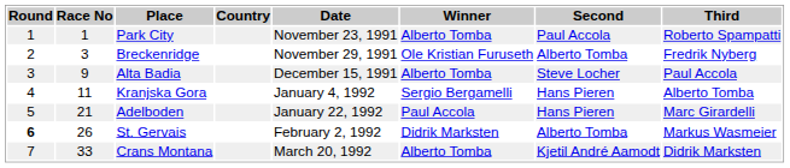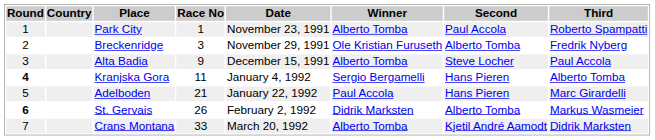 <table border="0" style="border: 1px solid #999; background-color:#FFFFFF; text-align:center">
 <tr align="center" bgcolor="#CCCCCC">
 <th>Round</th>
+<th>Country</th>
+<th>Place</th>
 <th>Race No</th>
-<th>Place</th>
-<th>Country</th>
 <th>Date</th>
 <th>Winner</th>
 <th>Second</th>
 <th>Third</th>
 </tr>
 <tr bgcolor="#EFEFEF">
 <td>1</td>
+<td align="left"></td>
+<td align="left"><a href='#'>Park City</a></td>
 <td>1</td>
-<td align="left"><a href='#'>Park City</a></td>
-<td align="left"></td>
 <td align="left">November 23, 1991</td>
 <td align="left"> <a href='#'>Alberto Tomba</a></td>
 <td align="left"> <a href='#'>Paul Accola</a></td>
 <td align="left"> <a href='#'>Roberto Spampatti</a></td>
 </tr>
 <tr>
 <td>2</td>
+<td align="left"></td>
+<td align="left"><a href='#'>Breckenridge</a></td>
 <td>3</td>
-<td align="left"><a href='#'>Breckenridge</a></td>
-<td align="left"></td>
 <td align="left">November 29, 1991</td>
 <td align="left"> <a href='#'>Ole Kristian Furuseth</a></td>
 <td align="left"> <a href='#'>Alberto Tomba</a></td>
 <td align="left"> <a href='#'>Fredrik Nyberg</a></td>
 </tr>
 <tr bgcolor="#EFEFEF">
 <td>3</td>
+<td align="left"></td>
+<td align="left"><a href='#'>Alta Badia</a></td>
 <td>9</td>
-<td align="left"><a href='#'>Alta Badia</a></td>
-<td align="left"></td>
 <td align="left">December 15, 1991</td>
 <td align="left"> <a href='#'>Alberto Tomba</a></td>
 <td align="left"> <a href='#'>Steve Locher</a></td>
 <td align="left"> <a href='#'>Paul Accola</a></td>
 </tr>
 <tr>
-<td>4</td>
+<td><strong>4</strong></td>
+<td align="left"></td>
+<td align="left"><a href='#'>Kranjska Gora</a></td>
 <td>11</td>
-<td align="left"><a href='#'>Kranjska Gora</a></td>
-<td align="left"></td>
 <td align="left">January 4, 1992</td>
 <td align="left"> <a href='#'>Sergio Bergamelli</a></td>
 <td align="left"> <a href='#'>Hans Pieren</a></td>
 <td align="left"> <a href='#'>Alberto Tomba</a></td>
 </tr>
 <tr bgcolor="#EFEFEF">
 <td>5</td>
+<td align="left"></td>
+<td align="left"><a href='#'>Adelboden</a></td>
 <td>21</td>
-<td align="left"><a href='#'>Adelboden</a></td>
-<td align="left"></td>
 <td align="left">January 22, 1992</td>
 <td align="left"> <a href='#'>Paul Accola</a></td>
 <td align="left"> <a href='#'>Hans Pieren</a></td>
 <td align="left"> <a href='#'>Marc Girardelli</a></td>
 </tr>
 <tr>
 <td><strong>6</strong></td>
+<td align="left"></td>
+<td align="left"><a href='#'>St. Gervais</a></td>
 <td>26</td>
-<td align="left"><a href='#'>St. Gervais</a></td>
-<td align="left"></td>
 <td align="left">February 2, 1992</td>
 <td align="left"> <a href='#'>Didrik Marksten</a></td>
 <td align="left"> <a href='#'>Alberto Tomba</a></td>
 <td align="left"> <a href='#'>Markus Wasmeier</a></td>
 </tr>
 <tr bgcolor="#EFEFEF">
 <td>7</td>
+<td align="left"></td>
+<td align="left"><a href='#'>Crans Montana</a></td>
 <td>33</td>
-<td align="left"><a href='#'>Crans Montana</a></td>
-<td align="left"></td>
 <td align="left">March 20, 1992</td>
 <td align="left"> <a href='#'>Alberto Tomba</a></td>
 <td align="left"> <a href='#'>Kjetil André Aamodt</a></td>
 <td align="left"> <a href='#'>Didrik Marksten</a></td>
 </tr>
 </table>
